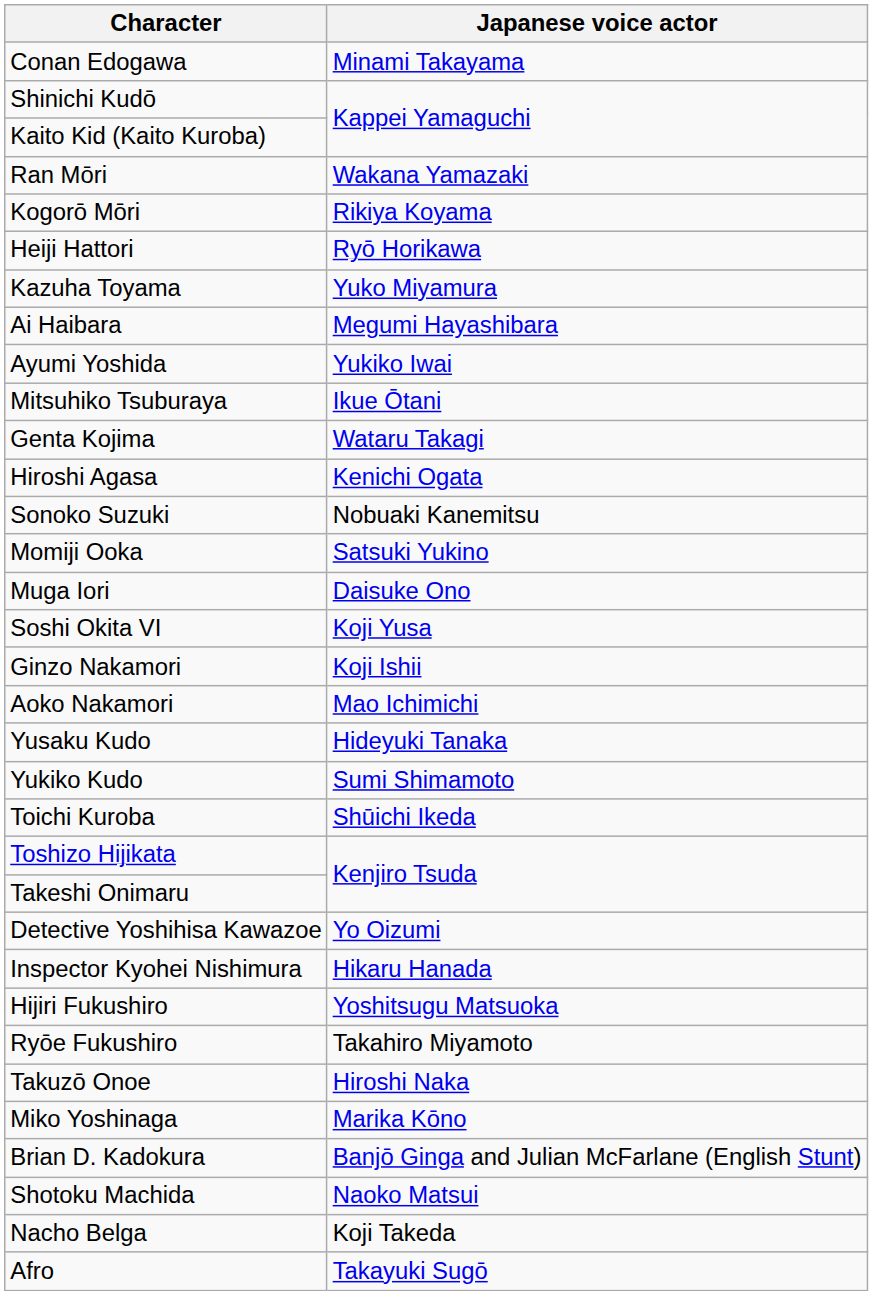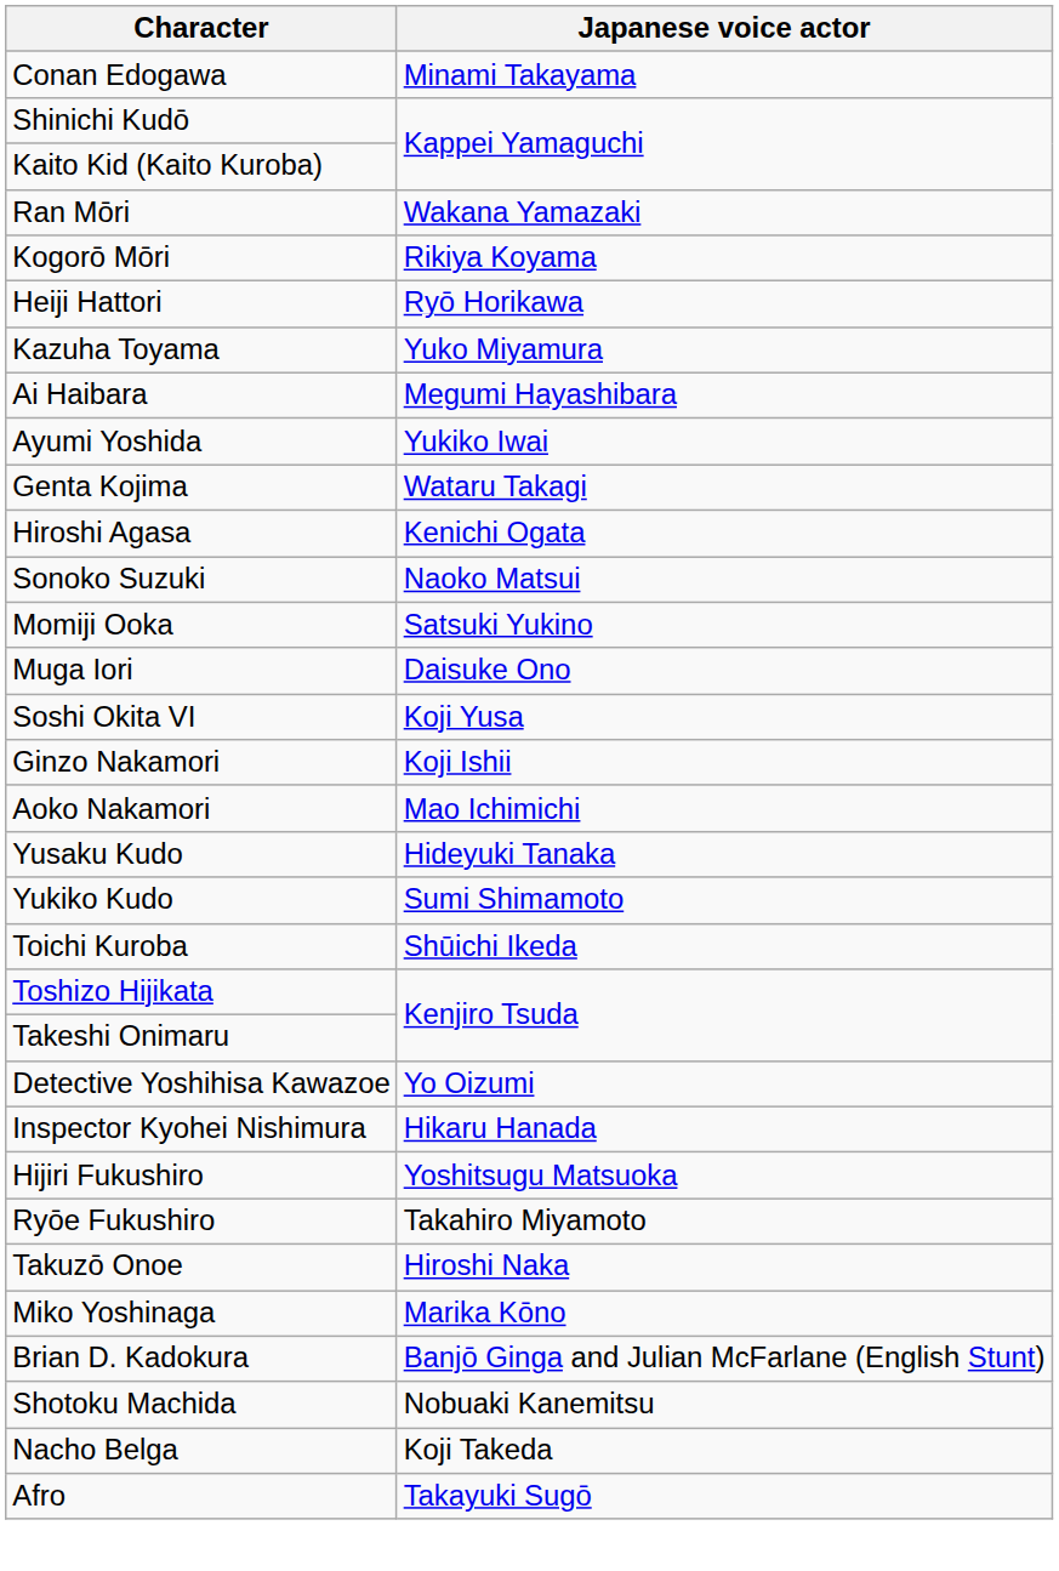 <table class="wikitable">
 <tr>
 <th>Character</th>
 <th>Japanese voice actor</th>
 </tr>
 <tr>
 <td>Conan Edogawa</td>
 <td><a href='#'>Minami Takayama</a></td>
 </tr>
 <tr>
 <td>Shinichi Kudō</td>
 <td rowspan="2"><a href='#'>Kappei Yamaguchi</a></td>
 </tr>
 <tr>
 <td>Kaito Kid (Kaito Kuroba)</td>
 </tr>
 <tr>
 <td>Ran Mōri</td>
 <td><a href='#'>Wakana Yamazaki</a></td>
 </tr>
 <tr>
 <td>Kogorō Mōri</td>
 <td><a href='#'>Rikiya Koyama</a></td>
 </tr>
 <tr>
 <td>Heiji Hattori</td>
 <td><a href='#'>Ryō Horikawa</a></td>
 </tr>
 <tr>
 <td>Kazuha Toyama</td>
 <td><a href='#'>Yuko Miyamura</a></td>
 </tr>
 <tr>
 <td>Ai Haibara</td>
 <td><a href='#'>Megumi Hayashibara</a></td>
 </tr>
 <tr>
 <td>Ayumi Yoshida</td>
 <td><a href='#'>Yukiko Iwai</a></td>
 </tr>
 <tr>
-<td>Mitsuhiko Tsuburaya</td>
-<td><a href='#'>Ikue Ōtani</a></td>
-</tr>
-<tr>
 <td>Genta Kojima</td>
 <td><a href='#'>Wataru Takagi</a></td>
 </tr>
 <tr>
 <td>Hiroshi Agasa</td>
 <td><a href='#'>Kenichi Ogata</a></td>
 </tr>
 <tr>
 <td>Sonoko Suzuki</td>
-<td>Nobuaki Kanemitsu</td>
+<td><a href='#'>Naoko Matsui</a></td>
 </tr>
 <tr>
 <td>Momiji Ooka</td>
 <td><a href='#'>Satsuki Yukino</a></td>
 </tr>
 <tr>
 <td>Muga Iori</td>
 <td><a href='#'>Daisuke Ono</a></td>
 </tr>
 <tr>
 <td>Soshi Okita VI</td>
 <td><a href='#'>Koji Yusa</a></td>
 </tr>
 <tr>
 <td>Ginzo Nakamori</td>
 <td><a href='#'>Koji Ishii</a></td>
 </tr>
 <tr>
 <td>Aoko Nakamori</td>
 <td><a href='#'>Mao Ichimichi</a></td>
 </tr>
 <tr>
 <td>Yusaku Kudo</td>
 <td><a href='#'>Hideyuki Tanaka</a></td>
 </tr>
 <tr>
 <td>Yukiko Kudo</td>
 <td><a href='#'>Sumi Shimamoto</a></td>
 </tr>
 <tr>
 <td>Toichi Kuroba</td>
 <td><a href='#'>Shūichi Ikeda</a></td>
 </tr>
 <tr>
 <td><a href='#'>Toshizo Hijikata</a></td>
 <td rowspan="2"><a href='#'>Kenjiro Tsuda</a></td>
 </tr>
 <tr>
 <td>Takeshi Onimaru</td>
 </tr>
 <tr>
 <td>Detective Yoshihisa Kawazoe</td>
 <td><a href='#'>Yo Oizumi</a></td>
 </tr>
 <tr>
 <td>Inspector Kyohei Nishimura</td>
 <td><a href='#'>Hikaru Hanada</a></td>
 </tr>
 <tr>
 <td>Hijiri Fukushiro</td>
 <td><a href='#'>Yoshitsugu Matsuoka</a></td>
 </tr>
 <tr>
 <td>Ryōe Fukushiro</td>
 <td>Takahiro Miyamoto</td>
 </tr>
 <tr>
 <td>Takuzō Onoe</td>
 <td><a href='#'>Hiroshi Naka</a></td>
 </tr>
 <tr>
 <td>Miko Yoshinaga</td>
 <td><a href='#'>Marika Kōno</a></td>
 </tr>
 <tr>
 <td>Brian D. Kadokura</td>
 <td><a href='#'>Banjō Ginga</a> and Julian McFarlane (English <a href='#'>Stunt</a>)</td>
 </tr>
 <tr>
 <td>Shotoku Machida</td>
-<td><a href='#'>Naoko Matsui</a></td>
+<td>Nobuaki Kanemitsu</td>
 </tr>
 <tr>
 <td>Nacho Belga</td>
 <td>Koji Takeda</td>
 </tr>
 <tr>
 <td>Afro</td>
 <td><a href='#'>Takayuki Sugō</a></td>
 </tr>
 </table>
